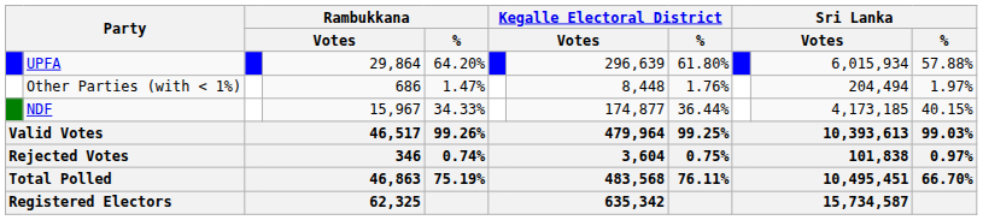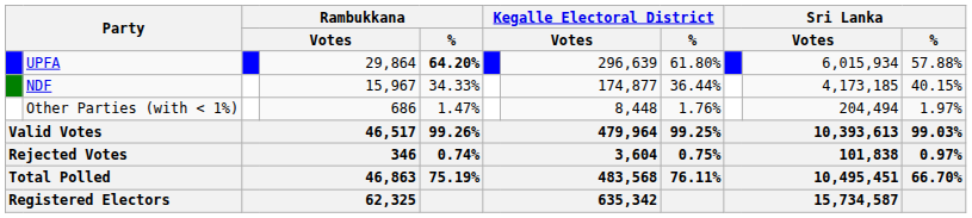 <table class="wikitable">
 <tr>
 <th colspan="2" width="144px"rowspan="2">Party</th>
 <th colspan="3" width="216px">Rambukkana</th>
 <th colspan="3" width="216px"><a href='#'>Kegalle Electoral District</a></th>
 <th colspan="3" width="216px">Sri Lanka</th>
 </tr>
 <tr>
 <th colspan="2" width="144px">Votes</th>
 <th>%</th>
 <th colspan="2" width="144px">Votes</th>
 <th>%</th>
 <th colspan="2" width="144px">Votes</th>
 <th>%</th>
 </tr>
 <tr>
 <td style="background-color:blue;" width="10px"></td>
 <td style="text-align:left;"><a href='#'>UPFA</a></td>
 <td style="background-color:blue;" width="10px"></td>
 <td style="text-align:right;">29,864</td>
-<td style="text-align:right;">64.20%</td>
+<td style="text-align:right;"><strong>64.20%</strong></td>
 <td style="background-color:blue;" width="10px"></td>
 <td style="text-align:right;">296,639</td>
 <td style="text-align:right;">61.80%</td>
 <td style="background-color:blue;" width="10px"></td>
 <td style="text-align:right;">6,015,934</td>
 <td style="text-align:right;">57.88%</td>
+</tr>
+<tr>
+<td style="background-color:green;" width="10px"></td>
+<td style="text-align:left;"><a href='#'>NDF</a></td>
+<td style="background-color:white;" width="10px"></td>
+<td style="text-align:right;">15,967</td>
+<td style="text-align:right;">34.33%</td>
+<td style="background-color:white;" width="10px"></td>
+<td style="text-align:right;">174,877</td>
+<td style="text-align:right;">36.44%</td>
+<td style="background-color:white;" width="10px"></td>
+<td style="text-align:right;">4,173,185</td>
+<td style="text-align:right;">40.15%</td>
 </tr>
 <tr>
 <td style="background-color:white;" width="10px"></td>
 <td style="text-align:left;">Other Parties (with < 1%)</td>
 <td style="background-color:white;" width="10px"></td>
 <td style="text-align:right;">686</td>
 <td style="text-align:right;">1.47%</td>
 <td style="background-color:white;" width="10px"></td>
 <td style="text-align:right;">8,448</td>
 <td style="text-align:right;">1.76%</td>
 <td style="background-color:white;" width="10px"></td>
 <td style="text-align:right;">204,494</td>
 <td style="text-align:right;">1.97%</td>
-</tr>
-<tr>
-<td style="background-color:green;" width="10px"></td>
-<td style="text-align:left;"><a href='#'>NDF</a></td>
-<td style="background-color:white;" width="10px"></td>
-<td style="text-align:right;">15,967</td>
-<td style="text-align:right;">34.33%</td>
-<td style="background-color:white;" width="10px"></td>
-<td style="text-align:right;">174,877</td>
-<td style="text-align:right;">36.44%</td>
-<td style="background-color:white;" width="10px"></td>
-<td style="text-align:right;">4,173,185</td>
-<td style="text-align:right;">40.15%</td>
 </tr>
 <tr>
 <th colspan="2" width="144px"style="text-align:left;">Valid Votes</th>
 <th style="text-align:right;"colspan="2" width="144px">46,517</th>
 <th style="text-align:right;">99.26%</th>
 <th style="text-align:right;"colspan="2" width="144px">479,964</th>
 <th style="text-align:right;">99.25%</th>
 <th style="text-align:right;"colspan="2" width="144px">10,393,613</th>
 <th style="text-align:right;">99.03%</th>
 </tr>
 <tr>
 <th colspan="2" width="144px"style="text-align:left;">Rejected Votes</th>
 <th style="text-align:right;"colspan="2" width="144px">346</th>
 <th style="text-align:right;">0.74%</th>
 <th style="text-align:right;"colspan="2" width="144px">3,604</th>
 <th style="text-align:right;">0.75%</th>
 <th style="text-align:right;"colspan="2" width="144px">101,838</th>
 <th style="text-align:right;">0.97%</th>
 </tr>
 <tr>
 <th colspan="2" width="144px"style="text-align:left;">Total Polled</th>
 <th style="text-align:right;"colspan="2" width="144px">46,863</th>
 <th style="text-align:right;">75.19%</th>
 <th style="text-align:right;"colspan="2" width="144px">483,568</th>
 <th style="text-align:right;">76.11%</th>
 <th style="text-align:right;"colspan="2" width="144px">10,495,451</th>
 <th style="text-align:right;">66.70%</th>
 </tr>
 <tr>
 <th colspan="2" width="144px"style="text-align:left;">Registered Electors</th>
 <th style="text-align:right;"colspan="2" width="144px">62,325</th>
 <th></th>
 <th style="text-align:right;"colspan="2" width="144px">635,342</th>
 <th></th>
 <th style="text-align:right;"colspan="2" width="144px">15,734,587</th>
 <th></th>
 </tr>
 </table>
